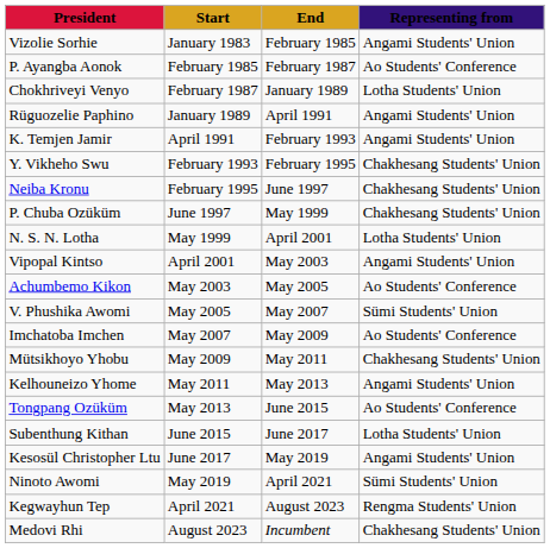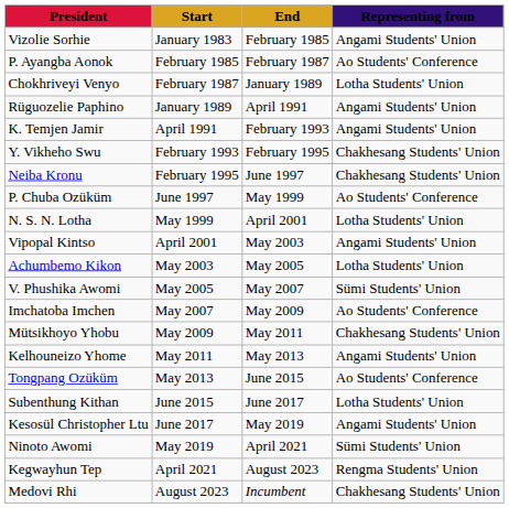 <table class="wikitable sortable">
 <tr>
 <th style="background-color:crimson"><strong>President</strong></th>
 <th style="background-color:#DAA520"><strong>Start</strong></th>
 <th style="background-color:#DAA520"><strong>End</strong></th>
 <th style="background-color:#32127A"><strong>Representing from</strong></th>
 </tr>
 <tr>
 <td>Vizolie Sorhie</td>
 <td>January 1983</td>
 <td>February 1985</td>
 <td>Angami Students' Union</td>
 </tr>
 <tr>
 <td>P. Ayangba Aonok</td>
 <td>February 1985</td>
 <td>February 1987</td>
 <td>Ao Students' Conference</td>
 </tr>
 <tr>
 <td>Chokhriveyi Venyo</td>
 <td>February 1987</td>
 <td>January 1989</td>
 <td>Lotha Students' Union</td>
 </tr>
 <tr>
 <td>Rüguozelie Paphino</td>
 <td>January 1989</td>
 <td>April 1991</td>
 <td>Angami Students' Union</td>
 </tr>
 <tr>
 <td>K. Temjen Jamir</td>
 <td>April 1991</td>
 <td>February 1993</td>
 <td>Angami Students' Union</td>
 </tr>
 <tr>
 <td>Y. Vikheho Swu</td>
 <td>February 1993</td>
 <td>February 1995</td>
 <td>Chakhesang Students' Union</td>
 </tr>
 <tr>
 <td><a href='#'>Neiba Kronu</a></td>
 <td>February 1995</td>
 <td>June 1997</td>
 <td>Chakhesang Students' Union</td>
 </tr>
 <tr>
 <td>P. Chuba Ozüküm</td>
 <td>June 1997</td>
 <td>May 1999</td>
-<td>Chakhesang Students' Union</td>
+<td>Ao Students' Conference</td>
 </tr>
 <tr>
 <td>N. S. N. Lotha</td>
 <td>May 1999</td>
 <td>April 2001</td>
 <td>Lotha Students' Union</td>
 </tr>
 <tr>
 <td>Vipopal Kintso</td>
 <td>April 2001</td>
 <td>May 2003</td>
 <td>Angami Students' Union</td>
 </tr>
 <tr>
 <td><a href='#'>Achumbemo Kikon</a></td>
 <td>May 2003</td>
 <td>May 2005</td>
-<td>Ao Students' Conference</td>
+<td>Lotha Students' Union</td>
 </tr>
 <tr>
 <td>V. Phushika Awomi</td>
 <td>May 2005</td>
 <td>May 2007</td>
 <td>Sümi Students' Union</td>
 </tr>
 <tr>
 <td>Imchatoba Imchen</td>
 <td>May 2007</td>
 <td>May 2009</td>
 <td>Ao Students' Conference</td>
 </tr>
 <tr>
 <td>Mütsikhoyo Yhobu</td>
 <td>May 2009</td>
 <td>May 2011</td>
 <td>Chakhesang Students' Union</td>
 </tr>
 <tr>
 <td>Kelhouneizo Yhome</td>
 <td>May 2011</td>
 <td>May 2013</td>
 <td>Angami Students' Union</td>
 </tr>
 <tr>
 <td><a href='#'>Tongpang Ozüküm</a></td>
 <td>May 2013</td>
 <td>June 2015</td>
 <td>Ao Students' Conference</td>
 </tr>
 <tr>
 <td>Subenthung Kithan</td>
 <td>June 2015</td>
 <td>June 2017</td>
 <td>Lotha Students' Union</td>
 </tr>
 <tr>
 <td>Kesosül Christopher Ltu</td>
 <td>June 2017</td>
 <td>May 2019</td>
 <td>Angami Students' Union</td>
 </tr>
 <tr>
 <td>Ninoto Awomi</td>
 <td>May 2019</td>
 <td>April 2021</td>
 <td>Sümi Students' Union</td>
 </tr>
 <tr>
 <td>Kegwayhun Tep</td>
 <td>April 2021</td>
 <td>August 2023</td>
 <td>Rengma Students' Union</td>
 </tr>
 <tr>
 <td>Medovi Rhi</td>
 <td>August 2023</td>
 <td><em>Incumbent</em></td>
 <td>Chakhesang Students' Union</td>
 </tr>
 </table>
